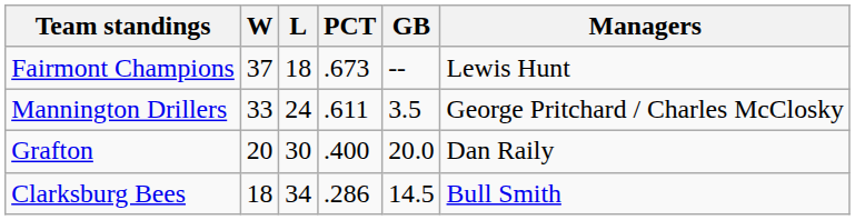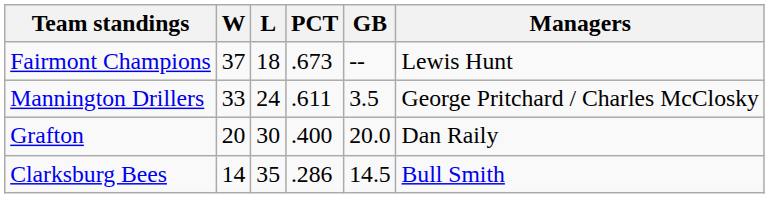 <table class="wikitable">
 <tr>
 <th>Team standings</th>
 <th>W</th>
 <th>L</th>
 <th>PCT</th>
 <th>GB</th>
 <th>Managers</th>
 </tr>
 <tr>
 <td><a href='#'>Fairmont Champions</a></td>
 <td>37</td>
 <td>18</td>
 <td>.673</td>
 <td>--</td>
 <td>Lewis Hunt</td>
 </tr>
 <tr>
 <td><a href='#'>Mannington Drillers</a></td>
 <td>33</td>
 <td>24</td>
 <td>.611</td>
 <td>3.5</td>
 <td>George Pritchard / Charles McClosky</td>
 </tr>
 <tr>
 <td><a href='#'>Grafton</a></td>
 <td>20</td>
 <td>30</td>
 <td>.400</td>
 <td>20.0</td>
 <td>Dan Raily</td>
 </tr>
 <tr>
 <td><a href='#'>Clarksburg Bees</a></td>
-<td>18</td>
-<td>34</td>
+<td>14</td>
+<td>35</td>
 <td>.286</td>
 <td>14.5</td>
 <td><a href='#'>Bull Smith</a></td>
 </tr>
 </table>
